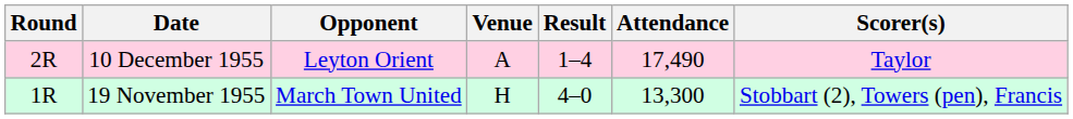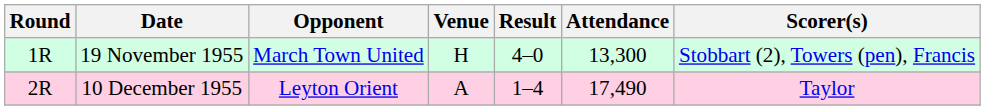 <table style="text-align:center;" class="wikitable sortable">
 <tr>
 <th>Round</th>
 <th>Date</th>
 <th>Opponent</th>
 <th>Venue</th>
 <th>Result</th>
 <th>Attendance</th>
 <th>Scorer(s)</th>
 </tr>
+<tr style="background:#d0ffe3;">
+<td>1R</td>
+<td>19 November 1955</td>
+<td><a href='#'>March Town United</a></td>
+<td>H</td>
+<td>4–0</td>
+<td>13,300</td>
+<td><a href='#'>Stobbart</a> (2), <a href='#'>Towers</a> (<a href='#'>pen</a>), <a href='#'>Francis</a></td>
+</tr>
 <tr style="background:#ffd0e3;">
 <td>2R</td>
 <td>10 December 1955</td>
 <td><a href='#'>Leyton Orient</a></td>
 <td>A</td>
 <td>1–4</td>
 <td>17,490</td>
 <td><a href='#'>Taylor</a></td>
 </tr>
-<tr style="background:#d0ffe3;">
-<td>1R</td>
-<td>19 November 1955</td>
-<td><a href='#'>March Town United</a></td>
-<td>H</td>
-<td>4–0</td>
-<td>13,300</td>
-<td><a href='#'>Stobbart</a> (2), <a href='#'>Towers</a> (<a href='#'>pen</a>), <a href='#'>Francis</a></td>
-</tr>
 </table>
